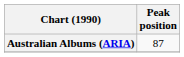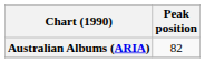 <table class="wikitable sortable plainrowheaders" style="text-align:center">
 <tr>
 <th scope="col">Chart (1990)</th>
 <th scope="col">Peak<br>position</th>
 </tr>
 <tr>
 <th scope="row">Australian Albums (<a href='#'>ARIA</a>)</th>
-<td>87</td>
+<td>82</td>
 </tr>
 <tr>
 </tr>
 <tr>
 </tr>
 <tr>
 </tr>
 <tr>
 </tr>
 <tr>
 </tr>
 <tr>
 </tr>
 <tr>
 </tr>
 </table>
